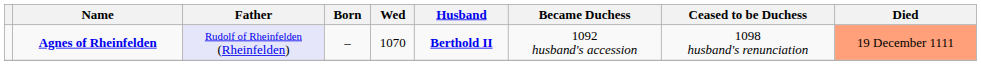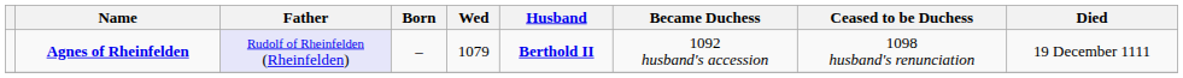 <table width=95% class="wikitable" style="text-align:center">
 <tr>
 <th></th>
 <th>Name</th>
 <th>Father</th>
 <th>Born</th>
 <th>Wed</th>
 <th><a href='#'>Husband</a></th>
 <th>Became Duchess</th>
 <th>Ceased to be Duchess</th>
 <th>Died</th>
 </tr>
 <tr>
 <td></td>
 <td><strong><a href='#'>Agnes of Rheinfelden</a></strong></td>
 <td style="background: lavender;"><small><a href='#'>Rudolf of Rheinfelden</a></small><br>(<a href='#'>Rheinfelden</a>)</td>
 <td>–</td>
-<td>1070</td>
+<td>1079</td>
 <td><strong><a href='#'>Berthold II</a></strong></td>
 <td>1092<br><em>husband's accession</em></td>
 <td>1098<br><em>husband's renunciation</em></td>
-<td style="background: lightsalmon;">19 December 1111</td>
+<td>19 December 1111</td>
 </tr>
 <tr>
 </tr>
 </table>
